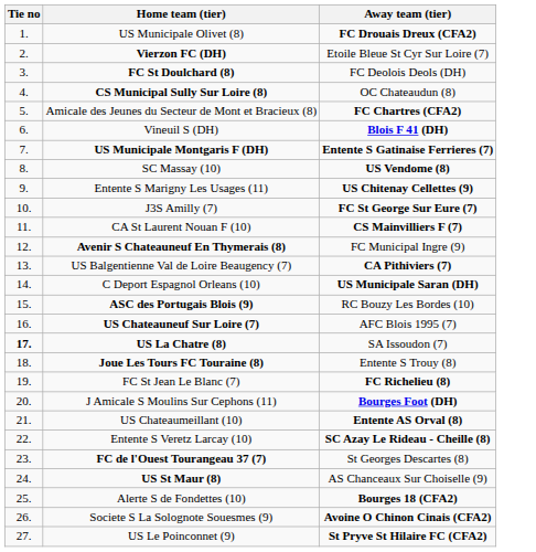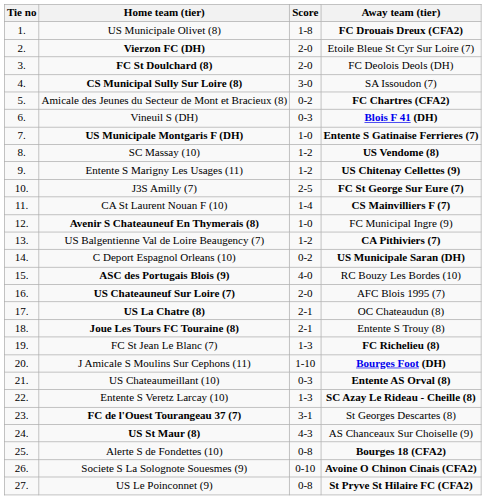 <table class="wikitable" style="text-align: center">
 <tr>
 <th>Tie no</th>
 <th>Home team (tier)</th>
+<th>Score</th>
 <th>Away team (tier)</th>
 </tr>
 <tr>
 <td>1.</td>
 <td>US Municipale Olivet (8)</td>
+<td>1-8</td>
 <td><strong>FC Drouais Dreux (CFA2)</strong></td>
 </tr>
 <tr>
 <td>2.</td>
 <td><strong>Vierzon FC (DH)</strong></td>
+<td>2-0</td>
 <td>Etoile Bleue St Cyr Sur Loire (7)</td>
 </tr>
 <tr>
 <td>3.</td>
 <td><strong>FC St Doulchard (8)</strong></td>
+<td>2-0</td>
 <td>FC Deolois Deols (DH)</td>
 </tr>
 <tr>
 <td>4.</td>
 <td><strong>CS Municipal Sully Sur Loire (8)</strong></td>
-<td>OC Chateaudun (8)</td>
+<td>3-0</td>
+<td>SA Issoudon (7)</td>
 </tr>
 <tr>
 <td>5.</td>
 <td>Amicale des Jeunes du Secteur de Mont et Bracieux (8)</td>
+<td>0-2</td>
 <td><strong>FC Chartres (CFA2)</strong></td>
 </tr>
 <tr>
 <td>6.</td>
 <td>Vineuil S (DH)</td>
+<td>0-3</td>
 <td><strong><a href='#'>Blois F 41</a> (DH)</strong></td>
 </tr>
 <tr>
 <td>7.</td>
 <td><strong>US Municipale Montgaris F (DH)</strong></td>
+<td>1-0 </td>
 <td><strong>Entente S Gatinaise Ferrieres (7)</strong></td>
 </tr>
 <tr>
 <td>8.</td>
 <td>SC Massay (10)</td>
+<td>1-2</td>
 <td><strong>US Vendome (8)</strong></td>
 </tr>
 <tr>
 <td>9.</td>
 <td>Entente S Marigny Les Usages (11)</td>
+<td>1-2</td>
 <td><strong>US Chitenay Cellettes (9)</strong></td>
 </tr>
 <tr>
 <td>10.</td>
 <td>J3S Amilly (7)</td>
+<td>2-5 </td>
 <td><strong>FC St George Sur Eure (7)</strong></td>
 </tr>
 <tr>
 <td>11.</td>
 <td>CA St Laurent Nouan F (10)</td>
+<td>1-4</td>
 <td><strong>CS Mainvilliers F (7)</strong></td>
 </tr>
 <tr>
 <td>12.</td>
 <td><strong>Avenir S Chateauneuf En Thymerais (8)</strong></td>
+<td>1-0</td>
 <td>FC Municipal Ingre (9)</td>
 </tr>
 <tr>
 <td>13.</td>
 <td>US Balgentienne Val de Loire Beaugency (7)</td>
+<td>1-2</td>
 <td><strong>CA Pithiviers (7)</strong></td>
 </tr>
 <tr>
 <td>14.</td>
 <td>C Deport Espagnol Orleans (10)</td>
+<td>0-2 </td>
 <td><strong>US Municipale Saran (DH)</strong></td>
 </tr>
 <tr>
 <td>15.</td>
 <td><strong>ASC des Portugais Blois (9)</strong></td>
+<td>4-0</td>
 <td>RC Bouzy Les Bordes (10)</td>
 </tr>
 <tr>
 <td>16.</td>
 <td><strong>US Chateauneuf Sur Loire (7)</strong></td>
+<td>2-0</td>
 <td>AFC Blois 1995 (7)</td>
 </tr>
 <tr>
-<td><strong>17.</strong></td>
+<td>17.</td>
 <td><strong>US La Chatre (8)</strong></td>
-<td>SA Issoudon (7)</td>
+<td>2-1</td>
+<td>OC Chateaudun (8)</td>
 </tr>
 <tr>
 <td>18.</td>
 <td><strong>Joue Les Tours FC Touraine (8)</strong></td>
+<td>2-1 </td>
 <td>Entente S Trouy (8)</td>
 </tr>
 <tr>
 <td>19.</td>
 <td>FC St Jean Le Blanc (7)</td>
+<td>1-3 </td>
 <td><strong>FC Richelieu (8)</strong></td>
 </tr>
 <tr>
 <td>20.</td>
 <td>J Amicale S Moulins Sur Cephons (11)</td>
+<td>1-10</td>
 <td><strong><a href='#'>Bourges Foot</a> (DH)</strong></td>
 </tr>
 <tr>
 <td>21.</td>
 <td>US Chateaumeillant (10)</td>
+<td>0-3</td>
 <td><strong>Entente AS Orval (8)</strong></td>
 </tr>
 <tr>
 <td>22.</td>
 <td>Entente S Veretz Larcay (10)</td>
+<td>1-3</td>
 <td><strong>SC Azay Le Rideau - Cheille (8)</strong></td>
 </tr>
 <tr>
 <td>23.</td>
 <td><strong>FC de l'Ouest Tourangeau 37 (7)</strong></td>
+<td>3-1</td>
 <td>St Georges Descartes (8)</td>
 </tr>
 <tr>
 <td>24.</td>
 <td><strong>US St Maur (8)</strong></td>
+<td>4-3 </td>
 <td>AS Chanceaux Sur Choiselle (9)</td>
 </tr>
 <tr>
 <td>25.</td>
 <td>Alerte S de Fondettes (10)</td>
+<td>0-8</td>
 <td><strong>Bourges 18 (CFA2)</strong></td>
 </tr>
 <tr>
 <td>26.</td>
 <td>Societe S La Solognote Souesmes (9)</td>
+<td>0-10</td>
 <td><strong>Avoine O Chinon Cinais (CFA2)</strong></td>
 </tr>
 <tr>
 <td>27.</td>
 <td>US Le Poinconnet (9)</td>
+<td>0-8</td>
 <td><strong>St Pryve St Hilaire FC (CFA2)</strong></td>
 </tr>
 </table>
